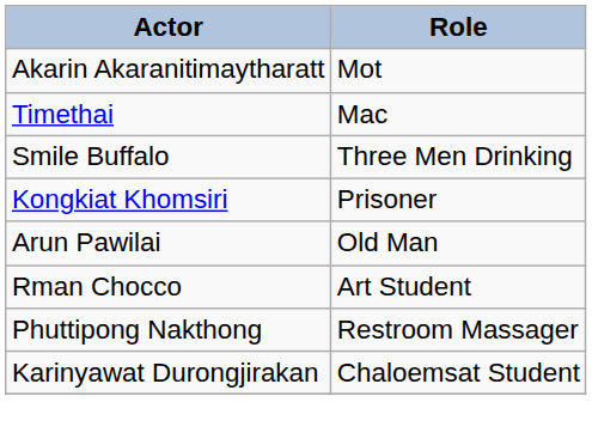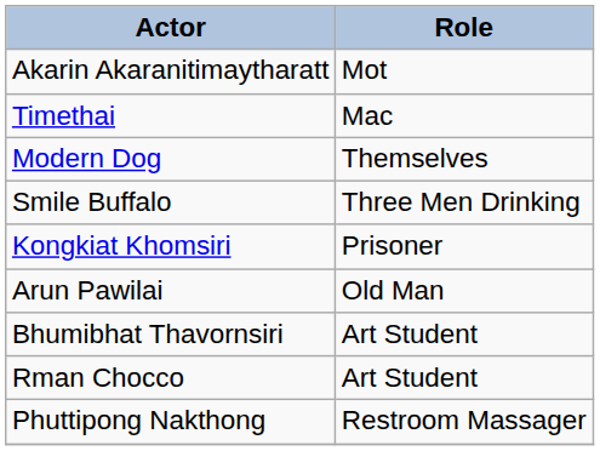 <table class="wikitable" style="font-size: 98%;" border="9" cellpadding="7" background: #f9f9f9;>
 <tr align="center">
 <th style="background:#B0C4DE;">Actor</th>
 <th style="background:#B0C4DE;">Role</th>
 </tr>
 <tr>
 <td>Akarin Akaranitimaytharatt</td>
 <td>Mot</td>
 </tr>
 <tr>
 <td><a href='#'>Timethai</a></td>
 <td>Mac</td>
 </tr>
 <tr>
+<td><a href='#'>Modern Dog</a></td>
+<td>Themselves</td>
+</tr>
+<tr>
 <td>Smile Buffalo</td>
 <td>Three Men Drinking</td>
 </tr>
 <tr>
 <td><a href='#'>Kongkiat Khomsiri</a></td>
 <td>Prisoner</td>
 </tr>
 <tr>
 <td>Arun Pawilai</td>
 <td>Old Man</td>
 </tr>
 <tr>
+<td>Bhumibhat Thavornsiri</td>
+<td>Art Student</td>
+</tr>
+<tr>
 <td>Rman Chocco</td>
 <td>Art Student</td>
 </tr>
 <tr>
 <td>Phuttipong Nakthong</td>
 <td>Restroom Massager</td>
 </tr>
 <tr>
-<td>Karinyawat Durongjirakan</td>
-<td>Chaloemsat Student</td>
-</tr>
-<tr>
 </tr>
 </table>
